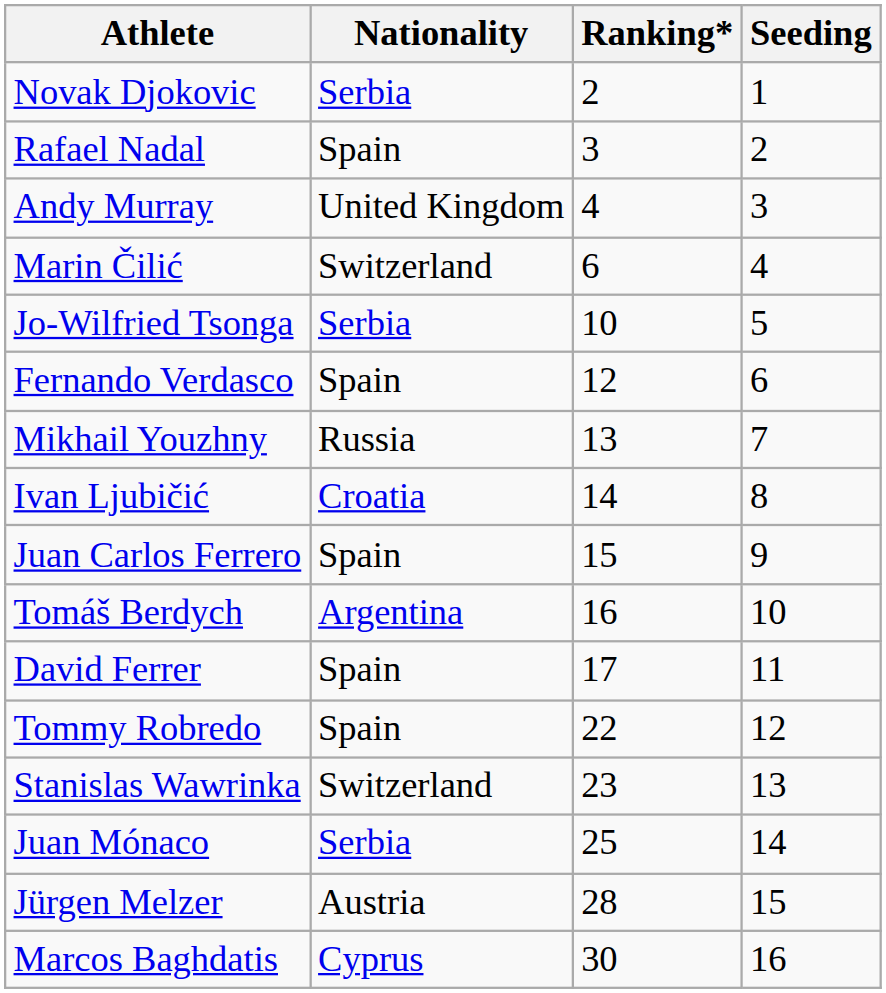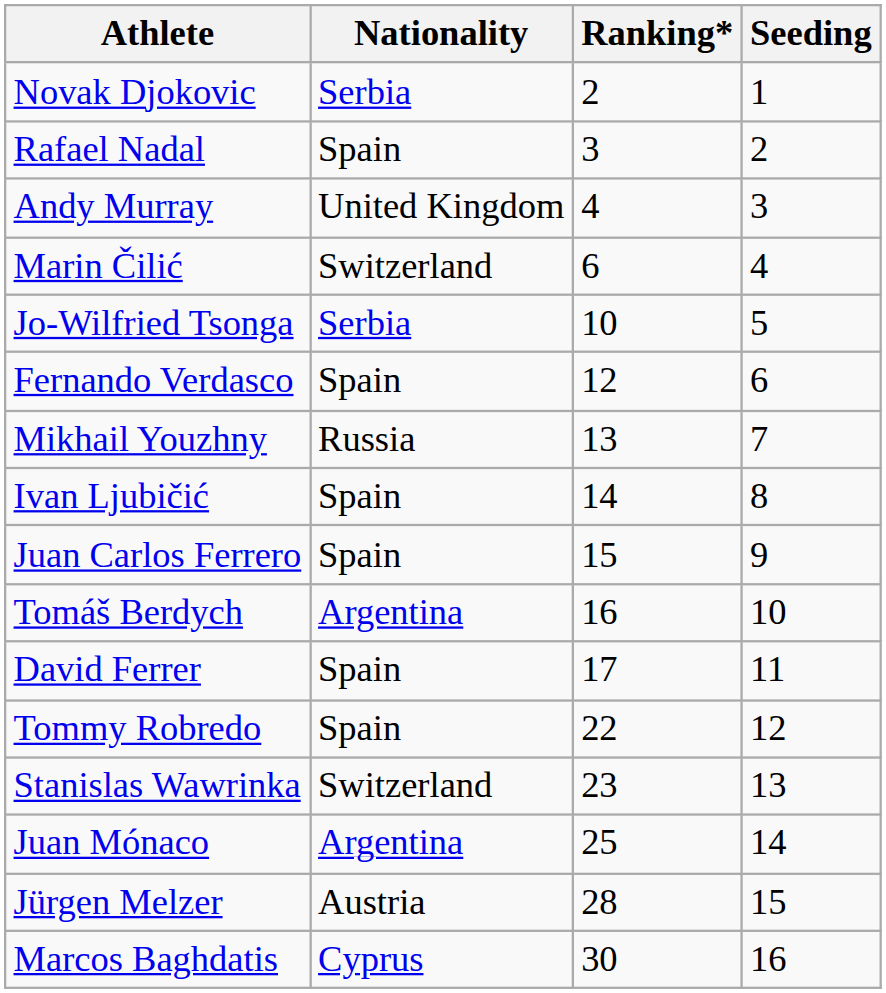 <table class=wikitable>
 <tr>
 <th>Athlete</th>
 <th>Nationality</th>
 <th>Ranking*</th>
 <th>Seeding</th>
 </tr>
 <tr>
 <td><a href='#'>Novak Djokovic</a></td>
 <td> <a href='#'>Serbia</a></td>
 <td>2</td>
 <td>1</td>
 </tr>
 <tr>
 <td><a href='#'>Rafael Nadal</a></td>
 <td> Spain</td>
 <td>3</td>
 <td>2</td>
 </tr>
 <tr>
 <td><a href='#'>Andy Murray</a></td>
 <td> United Kingdom</td>
 <td>4</td>
 <td>3</td>
 </tr>
 <tr>
 <td><a href='#'>Marin Čilić</a></td>
 <td> Switzerland</td>
 <td>6</td>
 <td>4</td>
 </tr>
 <tr>
 <td><a href='#'>Jo-Wilfried Tsonga</a></td>
 <td> <a href='#'>Serbia</a></td>
 <td>10</td>
 <td>5</td>
 </tr>
 <tr>
 <td><a href='#'>Fernando Verdasco</a></td>
 <td> Spain</td>
 <td>12</td>
 <td>6</td>
 </tr>
 <tr>
 <td><a href='#'>Mikhail Youzhny</a></td>
 <td> Russia</td>
 <td>13</td>
 <td>7</td>
 </tr>
 <tr>
 <td><a href='#'>Ivan Ljubičić</a></td>
-<td> <a href='#'>Croatia</a></td>
+<td> Spain</td>
 <td>14</td>
 <td>8</td>
 </tr>
 <tr>
 <td><a href='#'>Juan Carlos Ferrero</a></td>
 <td> Spain</td>
 <td>15</td>
 <td>9</td>
 </tr>
 <tr>
 <td><a href='#'>Tomáš Berdych</a></td>
 <td> <a href='#'>Argentina</a></td>
 <td>16</td>
 <td>10</td>
 </tr>
 <tr>
 <td><a href='#'>David Ferrer</a></td>
 <td> Spain</td>
 <td>17</td>
 <td>11</td>
 </tr>
 <tr>
 <td><a href='#'>Tommy Robredo</a></td>
 <td> Spain</td>
 <td>22</td>
 <td>12</td>
 </tr>
 <tr>
 <td><a href='#'>Stanislas Wawrinka</a></td>
 <td> Switzerland</td>
 <td>23</td>
 <td>13</td>
 </tr>
 <tr>
 <td><a href='#'>Juan Mónaco</a></td>
-<td> <a href='#'>Serbia</a></td>
+<td> <a href='#'>Argentina</a></td>
 <td>25</td>
 <td>14</td>
 </tr>
 <tr>
 <td><a href='#'>Jürgen Melzer</a></td>
 <td> Austria</td>
 <td>28</td>
 <td>15</td>
 </tr>
 <tr>
 <td><a href='#'>Marcos Baghdatis</a></td>
 <td> <a href='#'>Cyprus</a></td>
 <td>30</td>
 <td>16</td>
 </tr>
 </table>
